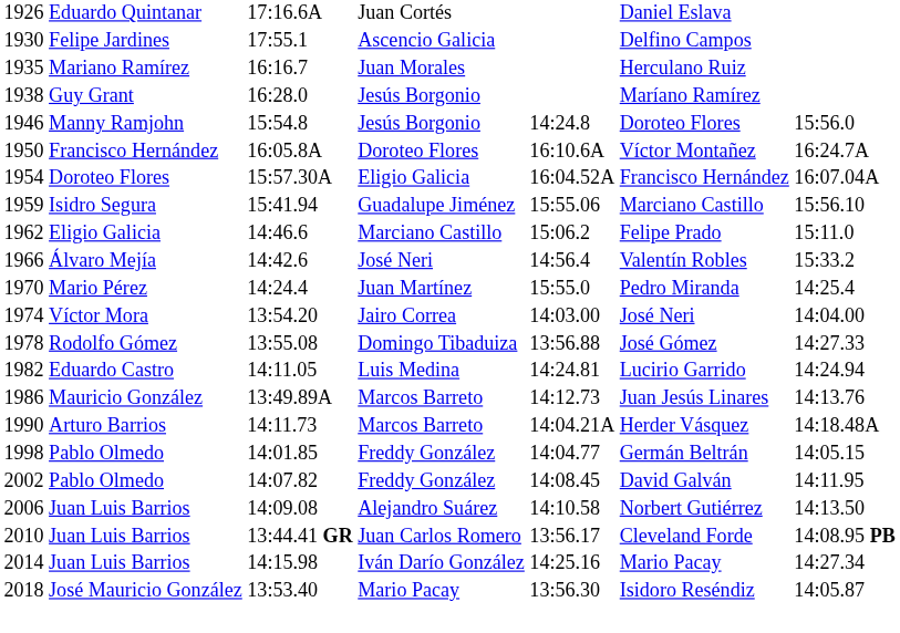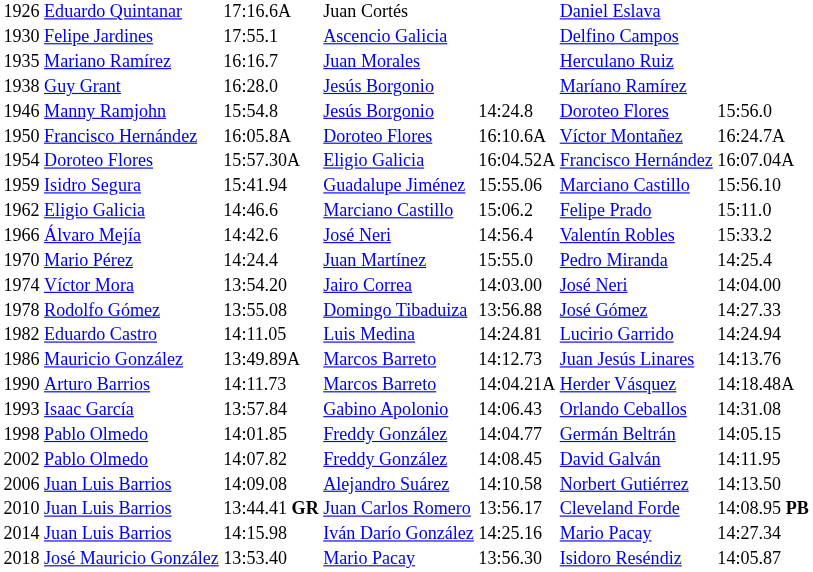 <table>
 <tr>
 <td>1926</td>
 <td><a href='#'>Eduardo Quintanar</a><br> </td>
 <td>17:16.6A</td>
 <td>Juan Cortés<br> </td>
 <td></td>
 <td><a href='#'>Daniel Eslava</a><br> </td>
 <td></td>
 </tr>
 <tr>
 <td>1930</td>
 <td><a href='#'>Felipe Jardines</a><br> </td>
 <td>17:55.1</td>
 <td><a href='#'>Ascencio Galicia</a><br> </td>
 <td></td>
 <td><a href='#'>Delfino Campos</a><br> </td>
 <td></td>
 </tr>
 <tr>
 <td>1935</td>
 <td><a href='#'>Mariano Ramírez</a><br> </td>
 <td>16:16.7</td>
 <td><a href='#'>Juan Morales</a><br> </td>
 <td></td>
 <td><a href='#'>Herculano Ruiz</a><br> </td>
 <td></td>
 </tr>
 <tr>
 <td>1938</td>
 <td><a href='#'>Guy Grant</a><br> </td>
 <td>16:28.0</td>
 <td><a href='#'>Jesús Borgonio</a><br> </td>
 <td></td>
 <td><a href='#'>Maríano Ramírez</a><br> </td>
 <td></td>
 </tr>
 <tr>
 <td>1946</td>
 <td><a href='#'>Manny Ramjohn</a><br> </td>
 <td>15:54.8</td>
 <td><a href='#'>Jesús Borgonio</a><br> </td>
 <td>14:24.8</td>
 <td><a href='#'>Doroteo Flores</a><br> </td>
 <td>15:56.0</td>
 </tr>
 <tr>
 <td>1950</td>
 <td><a href='#'>Francisco Hernández</a><br> </td>
 <td>16:05.8A</td>
 <td><a href='#'>Doroteo Flores</a><br> </td>
 <td>16:10.6A</td>
 <td><a href='#'>Víctor Montañez</a><br></td>
 <td>16:24.7A</td>
 </tr>
 <tr>
 <td>1954</td>
 <td><a href='#'>Doroteo Flores</a><br> </td>
 <td>15:57.30A</td>
 <td><a href='#'>Eligio Galicia</a><br> </td>
 <td>16:04.52A</td>
 <td><a href='#'>Francisco Hernández</a><br> </td>
 <td>16:07.04A</td>
 </tr>
 <tr>
 <td>1959</td>
 <td><a href='#'>Isidro Segura</a><br> </td>
 <td>15:41.94</td>
 <td><a href='#'>Guadalupe Jiménez</a><br> </td>
 <td>15:55.06</td>
 <td><a href='#'>Marciano Castillo</a><br> </td>
 <td>15:56.10</td>
 </tr>
 <tr>
 <td>1962</td>
 <td><a href='#'>Eligio Galicia</a><br> </td>
 <td>14:46.6</td>
 <td><a href='#'>Marciano Castillo</a><br> </td>
 <td>15:06.2</td>
 <td><a href='#'>Felipe Prado</a><br> </td>
 <td>15:11.0</td>
 </tr>
 <tr>
 <td>1966</td>
 <td><a href='#'>Álvaro Mejía</a><br> </td>
 <td>14:42.6</td>
 <td><a href='#'>José Neri</a><br> </td>
 <td>14:56.4</td>
 <td><a href='#'>Valentín Robles</a><br> </td>
 <td>15:33.2</td>
 </tr>
 <tr>
 <td>1970</td>
 <td><a href='#'>Mario Pérez</a><br> </td>
 <td>14:24.4</td>
 <td><a href='#'>Juan Martínez</a><br> </td>
 <td>15:55.0</td>
 <td><a href='#'>Pedro Miranda</a><br> </td>
 <td>14:25.4</td>
 </tr>
 <tr>
 <td>1974</td>
 <td><a href='#'>Víctor Mora</a><br> </td>
 <td>13:54.20</td>
 <td><a href='#'>Jairo Correa</a><br> </td>
 <td>14:03.00</td>
 <td><a href='#'>José Neri</a><br> </td>
 <td>14:04.00</td>
 </tr>
 <tr>
 <td>1978</td>
 <td><a href='#'>Rodolfo Gómez</a><br> </td>
 <td>13:55.08</td>
 <td><a href='#'>Domingo Tibaduiza</a><br> </td>
 <td>13:56.88</td>
 <td><a href='#'>José Gómez</a><br> </td>
 <td>14:27.33</td>
 </tr>
 <tr>
 <td>1982</td>
 <td><a href='#'>Eduardo Castro</a><br> </td>
 <td>14:11.05</td>
 <td><a href='#'>Luis Medina</a><br> </td>
 <td>14:24.81</td>
 <td><a href='#'>Lucirio Garrido</a><br> </td>
 <td>14:24.94</td>
 </tr>
 <tr>
 <td>1986</td>
 <td><a href='#'>Mauricio González</a><br> </td>
 <td>13:49.89A</td>
 <td><a href='#'>Marcos Barreto</a><br> </td>
 <td>14:12.73</td>
 <td><a href='#'>Juan Jesús Linares</a><br> </td>
 <td>14:13.76</td>
 </tr>
 <tr>
 <td>1990</td>
 <td><a href='#'>Arturo Barrios</a><br> </td>
 <td>14:11.73</td>
 <td><a href='#'>Marcos Barreto</a><br> </td>
 <td>14:04.21A</td>
 <td><a href='#'>Herder Vásquez</a><br> </td>
 <td>14:18.48A</td>
 </tr>
 <tr>
+<td>1993</td>
+<td><a href='#'>Isaac García</a><br> </td>
+<td>13:57.84</td>
+<td><a href='#'>Gabino Apolonio</a><br> </td>
+<td>14:06.43</td>
+<td><a href='#'>Orlando Ceballos</a><br> </td>
+<td>14:31.08</td>
+</tr>
+<tr>
 <td>1998</td>
 <td><a href='#'>Pablo Olmedo</a><br> </td>
 <td>14:01.85</td>
 <td><a href='#'>Freddy González</a><br> </td>
 <td>14:04.77</td>
 <td><a href='#'>Germán Beltrán</a><br> </td>
 <td>14:05.15</td>
 </tr>
 <tr>
 <td>2002</td>
 <td><a href='#'>Pablo Olmedo</a><br> </td>
 <td>14:07.82</td>
 <td><a href='#'>Freddy González</a><br> </td>
 <td>14:08.45</td>
 <td><a href='#'>David Galván</a><br> </td>
 <td>14:11.95</td>
 </tr>
 <tr>
 <td>2006</td>
 <td><a href='#'>Juan Luis Barrios</a><br></td>
 <td>14:09.08</td>
 <td><a href='#'>Alejandro Suárez</a><br></td>
 <td>14:10.58</td>
 <td><a href='#'>Norbert Gutiérrez</a><br></td>
 <td>14:13.50</td>
 </tr>
 <tr>
 <td>2010</td>
 <td><a href='#'>Juan Luis Barrios</a><br></td>
 <td>13:44.41 <strong>GR</strong></td>
 <td><a href='#'>Juan Carlos Romero</a><br></td>
 <td>13:56.17</td>
 <td><a href='#'>Cleveland Forde</a><br></td>
 <td>14:08.95 <strong>PB</strong></td>
 </tr>
 <tr>
 <td>2014</td>
 <td><a href='#'>Juan Luis Barrios</a><br></td>
 <td>14:15.98</td>
 <td><a href='#'>Iván Darío González</a><br></td>
 <td>14:25.16</td>
 <td><a href='#'>Mario Pacay</a><br></td>
 <td>14:27.34</td>
 </tr>
 <tr>
 <td>2018</td>
 <td><a href='#'>José Mauricio González</a><br></td>
 <td>13:53.40 </td>
 <td><a href='#'>Mario Pacay</a><br></td>
 <td>13:56.30</td>
 <td><a href='#'>Isidoro Reséndiz</a><br> </td>
 <td>14:05.87 </td>
 </tr>
 </table>
